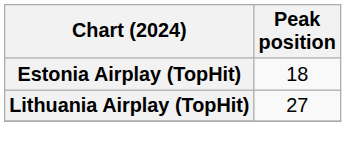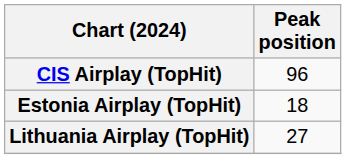 <table class="wikitable plainrowheaders sortable" style="text-align:center">
 <tr>
 <th scope="col">Chart (2024)</th>
 <th scope="col">Peak<br>position</th>
+</tr>
+<tr>
+<th scope="row"><a href='#'>CIS</a> Airplay (TopHit)</th>
+<td>96</td>
 </tr>
 <tr>
 <th scope="row">Estonia Airplay (TopHit)</th>
 <td>18</td>
 </tr>
 <tr>
 <th scope="row">Lithuania Airplay (TopHit)</th>
 <td>27</td>
 </tr>
 <tr>
 </tr>
 </table>
